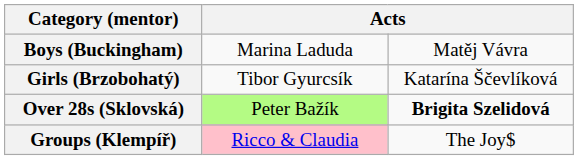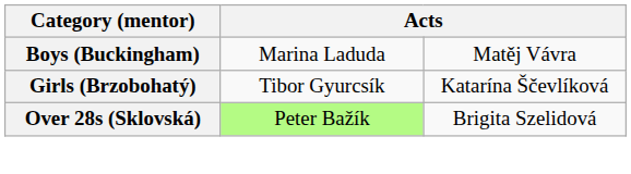 <table class="wikitable" style="text-align:center">
 <tr>
 <th scope="col" style="width:160px;">Category (mentor)</th>
 <th scope="col" colspan=2>Acts</th>
 </tr>
 <tr>
 <th scope="row">Boys (Buckingham)</th>
 <td style="width:150px;">Marina Laduda</td>
 <td style="width:150px;">Matěj Vávra</td>
 </tr>
 <tr>
 <th scope="row">Girls (Brzobohatý)</th>
 <td style="width:150px;">Tibor Gyurcsík</td>
 <td style="width:150px;">Katarína Ščevlíková</td>
 </tr>
 <tr>
 <th scope="row">Over 28s (Sklovská)</th>
 <td style="width:150px;" bgcolor="#B4FB84">Peter Bažík</td>
-<td style="width:150px;"><strong>Brigita Szelidová</strong></td>
-</tr>
-<tr>
-<th scope="row">Groups (Klempíř)</th>
-<td style="width:150px;" bgcolor="#FFC0CB"><a href='#'>Ricco & Claudia</a></td>
-<td style="width:150px;">The Joy$</td>
+<td style="width:150px;">Brigita Szelidová</td>
 </tr>
 </table>
